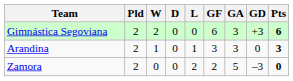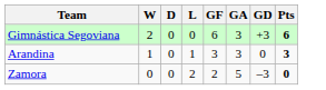 <table class="wikitable" style="text-align: center;">
 <tr>
 <th width=165>Team</th>
-<th width=20>Pld</th>
 <th width=20>W</th>
 <th width=20>D</th>
 <th width=20>L</th>
 <th width=20>GF</th>
 <th width=20>GA</th>
 <th width=20>GD</th>
 <th width=20>Pts</th>
 </tr>
 <tr bgcolor=#ccffcc>
 <td align=left><a href='#'>Gimnástica Segoviana</a></td>
 <td>2</td>
-<td>2</td>
 <td>0</td>
 <td>0</td>
 <td>6</td>
 <td>3</td>
 <td>+3</td>
 <td><strong>6</strong></td>
 </tr>
 <tr>
 <td align=left><a href='#'>Arandina</a></td>
-<td>2</td>
 <td>1</td>
 <td>0</td>
 <td>1</td>
 <td>3</td>
 <td>3</td>
 <td>0</td>
 <td><strong>3</strong></td>
 </tr>
 <tr>
 <td align=left><a href='#'>Zamora</a></td>
-<td>2</td>
 <td>0</td>
 <td>0</td>
 <td>2</td>
 <td>2</td>
 <td>5</td>
 <td>–3</td>
 <td><strong>0</strong></td>
 </tr>
 </table>
